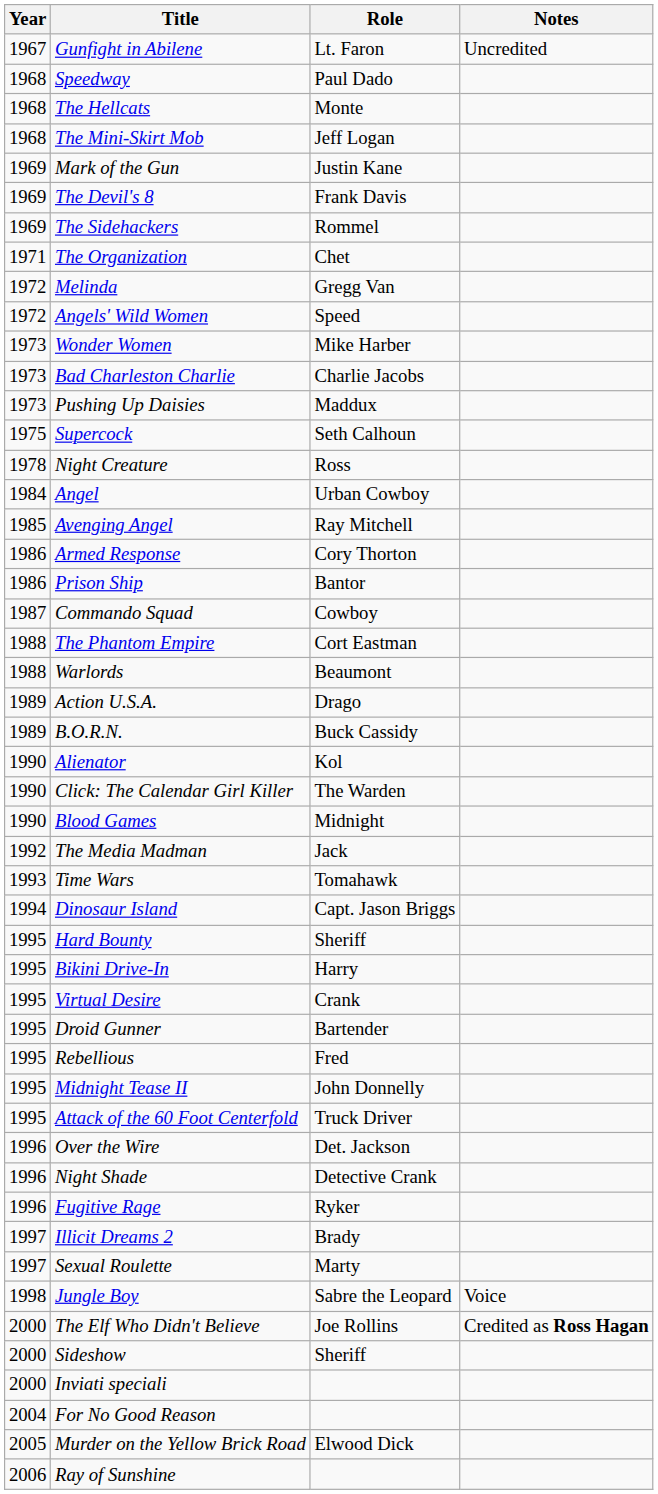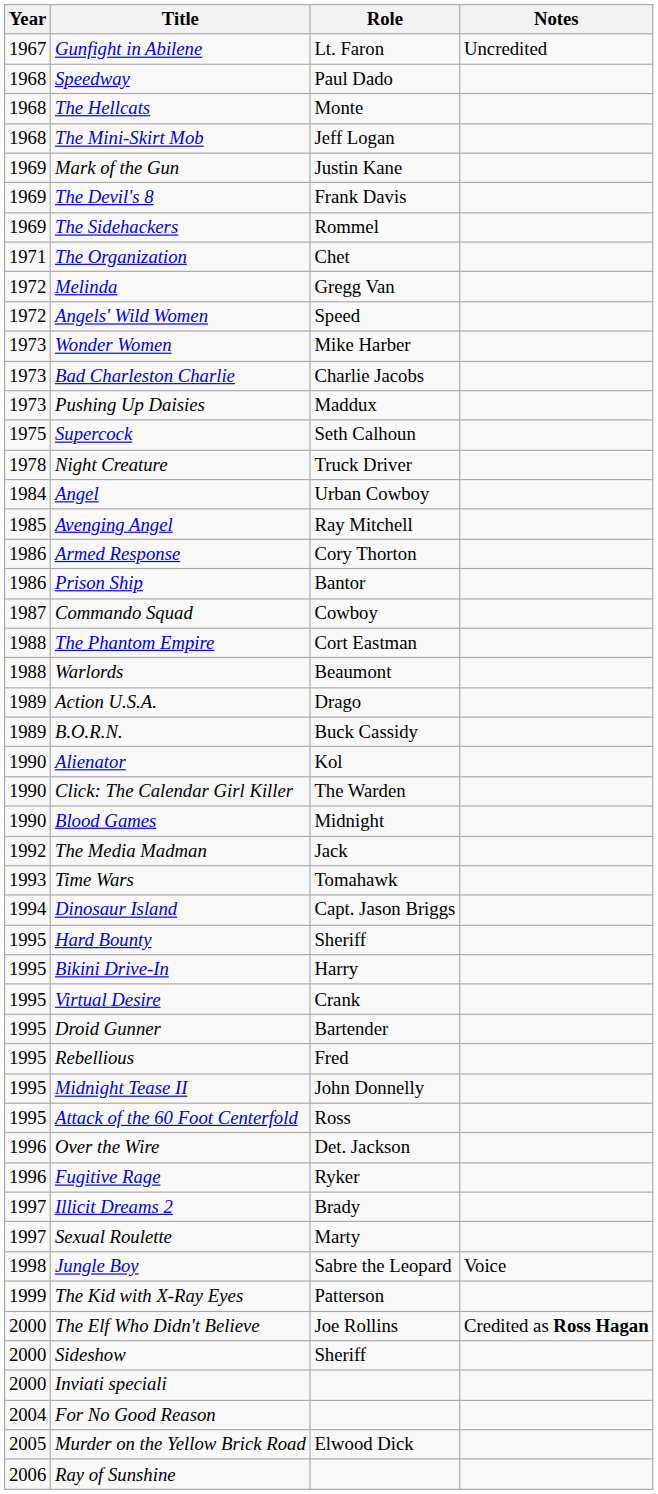 <table class="wikitable">
 <tr>
 <th>Year</th>
 <th>Title</th>
 <th>Role</th>
 <th>Notes</th>
 </tr>
 <tr>
 <td>1967</td>
 <td><em><a href='#'>Gunfight in Abilene</a></em></td>
 <td>Lt. Faron</td>
 <td>Uncredited</td>
 </tr>
 <tr>
 <td>1968</td>
 <td><em><a href='#'>Speedway</a></em></td>
 <td>Paul Dado</td>
 <td></td>
 </tr>
 <tr>
 <td>1968</td>
 <td><em><a href='#'>The Hellcats</a></em></td>
 <td>Monte</td>
 <td></td>
 </tr>
 <tr>
 <td>1968</td>
 <td><em><a href='#'>The Mini-Skirt Mob</a></em></td>
 <td>Jeff Logan</td>
 <td></td>
 </tr>
 <tr>
 <td>1969</td>
 <td><em>Mark of the Gun</em></td>
 <td>Justin Kane</td>
 <td></td>
 </tr>
 <tr>
 <td>1969</td>
 <td><em><a href='#'>The Devil's 8</a></em></td>
 <td>Frank Davis</td>
 <td></td>
 </tr>
 <tr>
 <td>1969</td>
 <td><em><a href='#'>The Sidehackers</a></em></td>
 <td>Rommel</td>
 <td></td>
 </tr>
 <tr>
 <td>1971</td>
 <td><em><a href='#'>The Organization</a></em></td>
 <td>Chet</td>
 <td></td>
 </tr>
 <tr>
 <td>1972</td>
 <td><em><a href='#'>Melinda</a></em></td>
 <td>Gregg Van</td>
 <td></td>
 </tr>
 <tr>
 <td>1972</td>
 <td><em><a href='#'>Angels' Wild Women</a></em></td>
 <td>Speed</td>
 <td></td>
 </tr>
 <tr>
 <td>1973</td>
 <td><em><a href='#'>Wonder Women</a></em></td>
 <td>Mike Harber</td>
 <td></td>
 </tr>
 <tr>
 <td>1973</td>
 <td><em><a href='#'>Bad Charleston Charlie</a></em></td>
 <td>Charlie Jacobs</td>
 <td></td>
 </tr>
 <tr>
 <td>1973</td>
 <td><em>Pushing Up Daisies</em></td>
 <td>Maddux</td>
 <td></td>
 </tr>
 <tr>
 <td>1975</td>
 <td><em><a href='#'>Supercock</a></em></td>
 <td>Seth Calhoun</td>
 <td></td>
 </tr>
 <tr>
 <td>1978</td>
 <td><em>Night Creature</em></td>
-<td>Ross</td>
+<td>Truck Driver</td>
 <td></td>
 </tr>
 <tr>
 <td>1984</td>
 <td><em><a href='#'>Angel</a></em></td>
 <td>Urban Cowboy</td>
 <td></td>
 </tr>
 <tr>
 <td>1985</td>
 <td><em><a href='#'>Avenging Angel</a></em></td>
 <td>Ray Mitchell</td>
 <td></td>
 </tr>
 <tr>
 <td>1986</td>
 <td><em><a href='#'>Armed Response</a></em></td>
 <td>Cory Thorton</td>
 <td></td>
 </tr>
 <tr>
 <td>1986</td>
 <td><em><a href='#'>Prison Ship</a></em></td>
 <td>Bantor</td>
 <td></td>
 </tr>
 <tr>
 <td>1987</td>
 <td><em>Commando Squad</em></td>
 <td>Cowboy</td>
 <td></td>
 </tr>
 <tr>
 <td>1988</td>
 <td><em><a href='#'>The Phantom Empire</a></em></td>
 <td>Cort Eastman</td>
 <td></td>
 </tr>
 <tr>
 <td>1988</td>
 <td><em>Warlords</em></td>
 <td>Beaumont</td>
 <td></td>
 </tr>
 <tr>
 <td>1989</td>
 <td><em>Action U.S.A.</em></td>
 <td>Drago</td>
 <td></td>
 </tr>
 <tr>
 <td>1989</td>
 <td><em>B.O.R.N.</em></td>
 <td>Buck Cassidy</td>
 <td></td>
 </tr>
 <tr>
 <td>1990</td>
 <td><em><a href='#'>Alienator</a></em></td>
 <td>Kol</td>
 <td></td>
 </tr>
 <tr>
 <td>1990</td>
 <td><em>Click: The Calendar Girl Killer</em></td>
 <td>The Warden</td>
 <td></td>
 </tr>
 <tr>
 <td>1990</td>
 <td><em><a href='#'>Blood Games</a></em></td>
 <td>Midnight</td>
 <td></td>
 </tr>
 <tr>
 <td>1992</td>
 <td><em>The Media Madman</em></td>
 <td>Jack</td>
 <td></td>
 </tr>
 <tr>
 <td>1993</td>
 <td><em>Time Wars</em></td>
 <td>Tomahawk</td>
 <td></td>
 </tr>
 <tr>
 <td>1994</td>
 <td><em><a href='#'>Dinosaur Island</a></em></td>
 <td>Capt. Jason Briggs</td>
 <td></td>
 </tr>
 <tr>
 <td>1995</td>
 <td><em><a href='#'>Hard Bounty</a></em></td>
 <td>Sheriff</td>
 <td></td>
 </tr>
 <tr>
 <td>1995</td>
 <td><em><a href='#'>Bikini Drive-In</a></em></td>
 <td>Harry</td>
 <td></td>
 </tr>
 <tr>
 <td>1995</td>
 <td><em><a href='#'>Virtual Desire</a></em></td>
 <td>Crank</td>
 <td></td>
 </tr>
 <tr>
 <td>1995</td>
 <td><em>Droid Gunner</em></td>
 <td>Bartender</td>
 <td></td>
 </tr>
 <tr>
 <td>1995</td>
 <td><em>Rebellious</em></td>
 <td>Fred</td>
 <td></td>
 </tr>
 <tr>
 <td>1995</td>
 <td><em><a href='#'>Midnight Tease II</a></em></td>
 <td>John Donnelly</td>
 <td></td>
 </tr>
 <tr>
 <td>1995</td>
 <td><em><a href='#'>Attack of the 60 Foot Centerfold</a></em></td>
-<td>Truck Driver</td>
+<td>Ross</td>
 <td></td>
 </tr>
 <tr>
 <td>1996</td>
 <td><em>Over the Wire</em></td>
 <td>Det. Jackson</td>
-<td></td>
-</tr>
-<tr>
-<td>1996</td>
-<td><em>Night Shade</em></td>
-<td>Detective Crank</td>
 <td></td>
 </tr>
 <tr>
 <td>1996</td>
 <td><em><a href='#'>Fugitive Rage</a></em></td>
 <td>Ryker</td>
 <td></td>
 </tr>
 <tr>
 <td>1997</td>
 <td><em><a href='#'>Illicit Dreams 2</a></em></td>
 <td>Brady</td>
 <td></td>
 </tr>
 <tr>
 <td>1997</td>
 <td><em>Sexual Roulette</em></td>
 <td>Marty</td>
 <td></td>
 </tr>
 <tr>
 <td>1998</td>
 <td><em><a href='#'>Jungle Boy</a></em></td>
 <td>Sabre the Leopard</td>
 <td>Voice</td>
+</tr>
+<tr>
+<td>1999</td>
+<td><em>The Kid with X-Ray Eyes</em></td>
+<td>Patterson</td>
+<td></td>
 </tr>
 <tr>
 <td>2000</td>
 <td><em>The Elf Who Didn't Believe</em></td>
 <td>Joe Rollins</td>
 <td>Credited as <strong>Ross Hagan</strong></td>
 </tr>
 <tr>
 <td>2000</td>
 <td><em>Sideshow</em></td>
 <td>Sheriff</td>
 <td></td>
 </tr>
 <tr>
 <td>2000</td>
 <td><em>Inviati speciali</em></td>
 <td></td>
 <td></td>
 </tr>
 <tr>
 <td>2004</td>
 <td><em>For No Good Reason</em></td>
 <td></td>
 <td></td>
 </tr>
 <tr>
 <td>2005</td>
 <td><em>Murder on the Yellow Brick Road</em></td>
 <td>Elwood Dick</td>
 <td></td>
 </tr>
 <tr>
 <td>2006</td>
 <td><em>Ray of Sunshine</em></td>
 <td></td>
 <td></td>
 </tr>
 </table>
